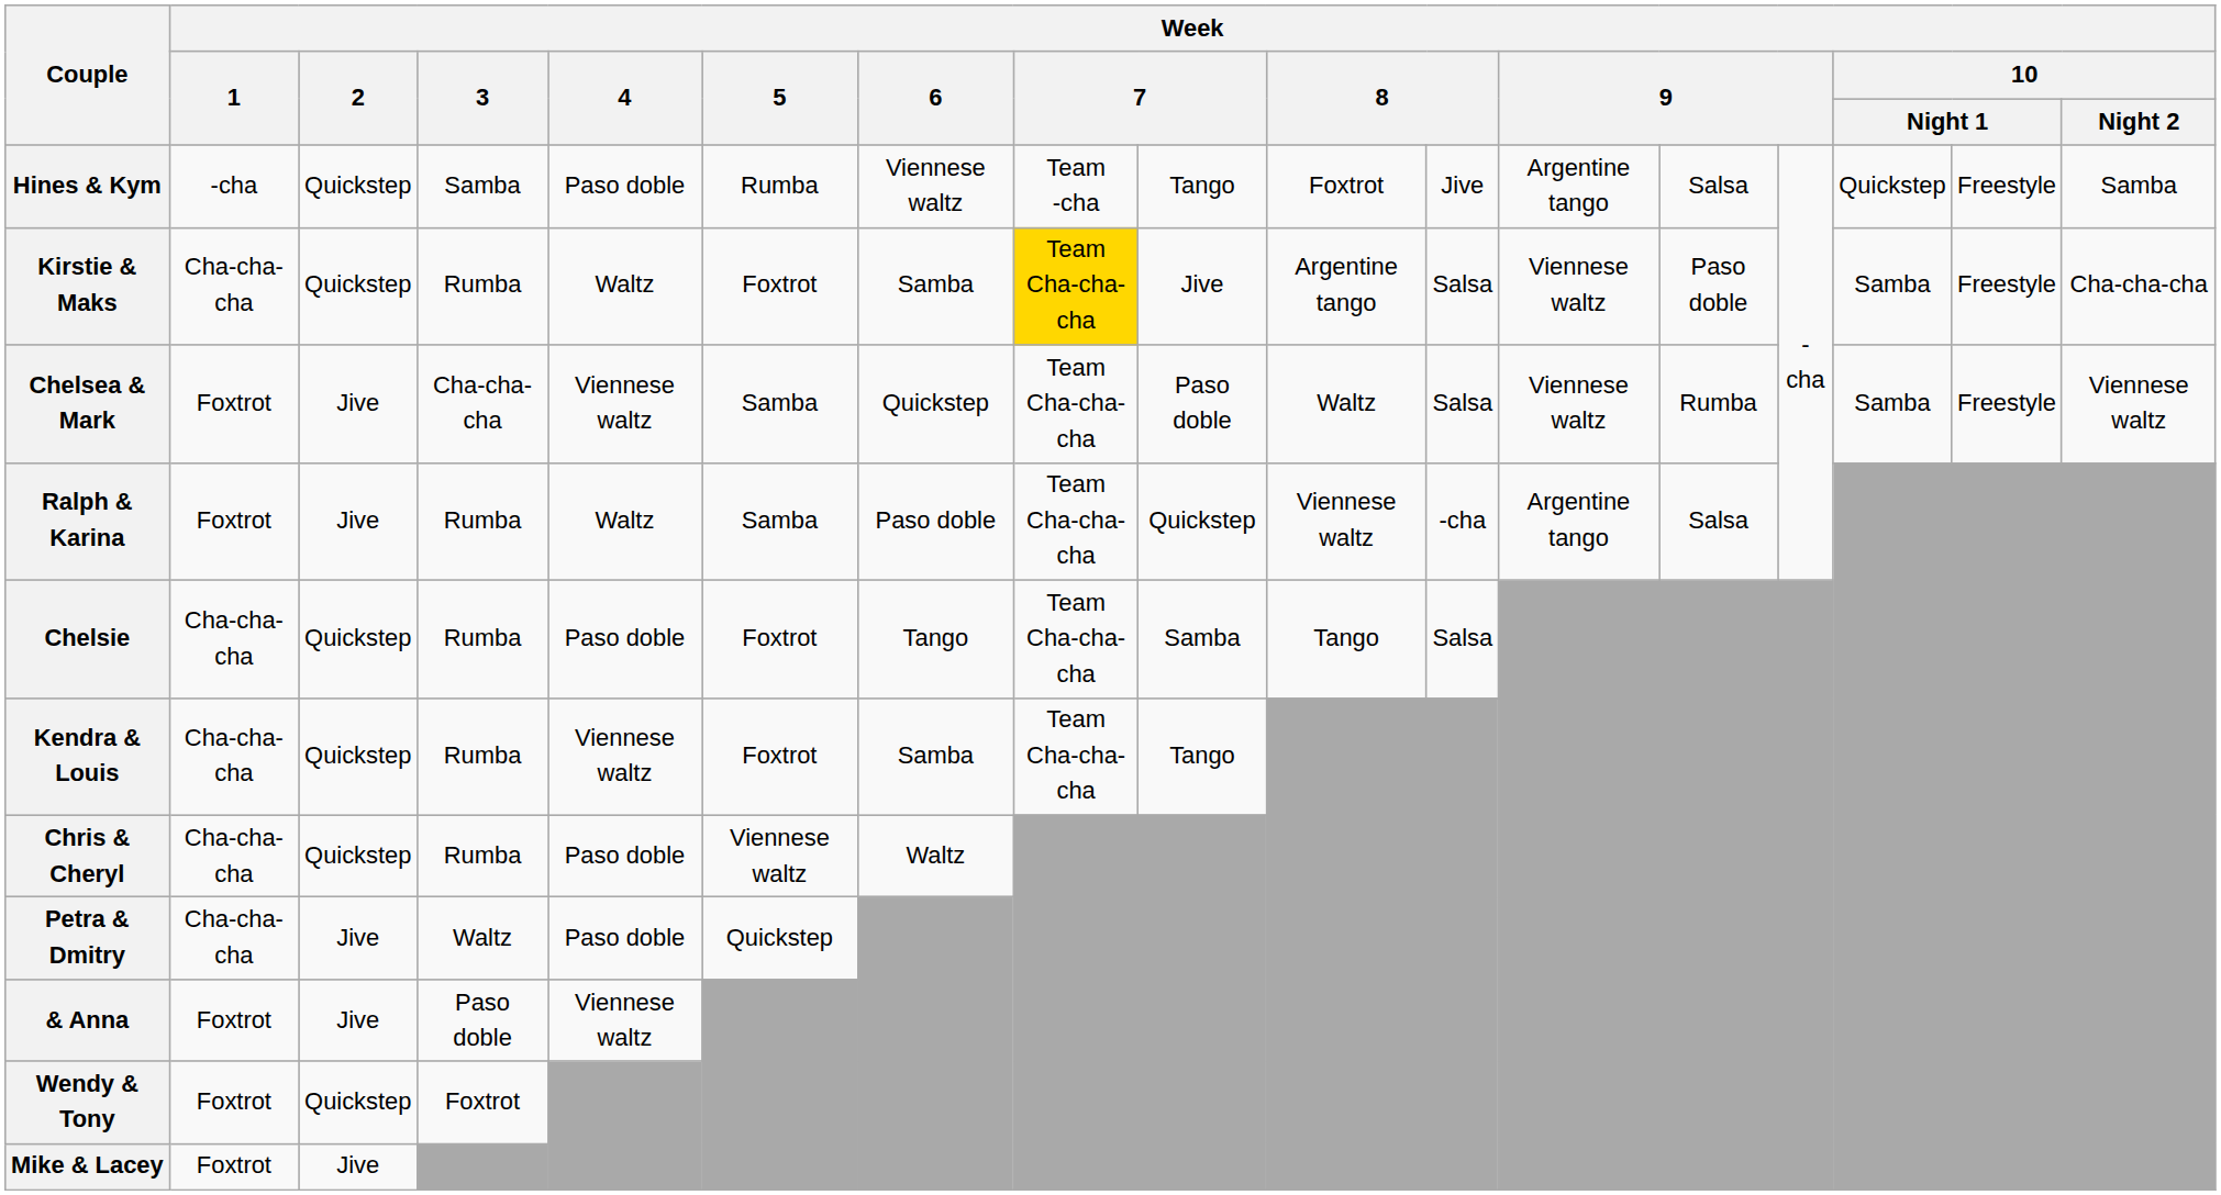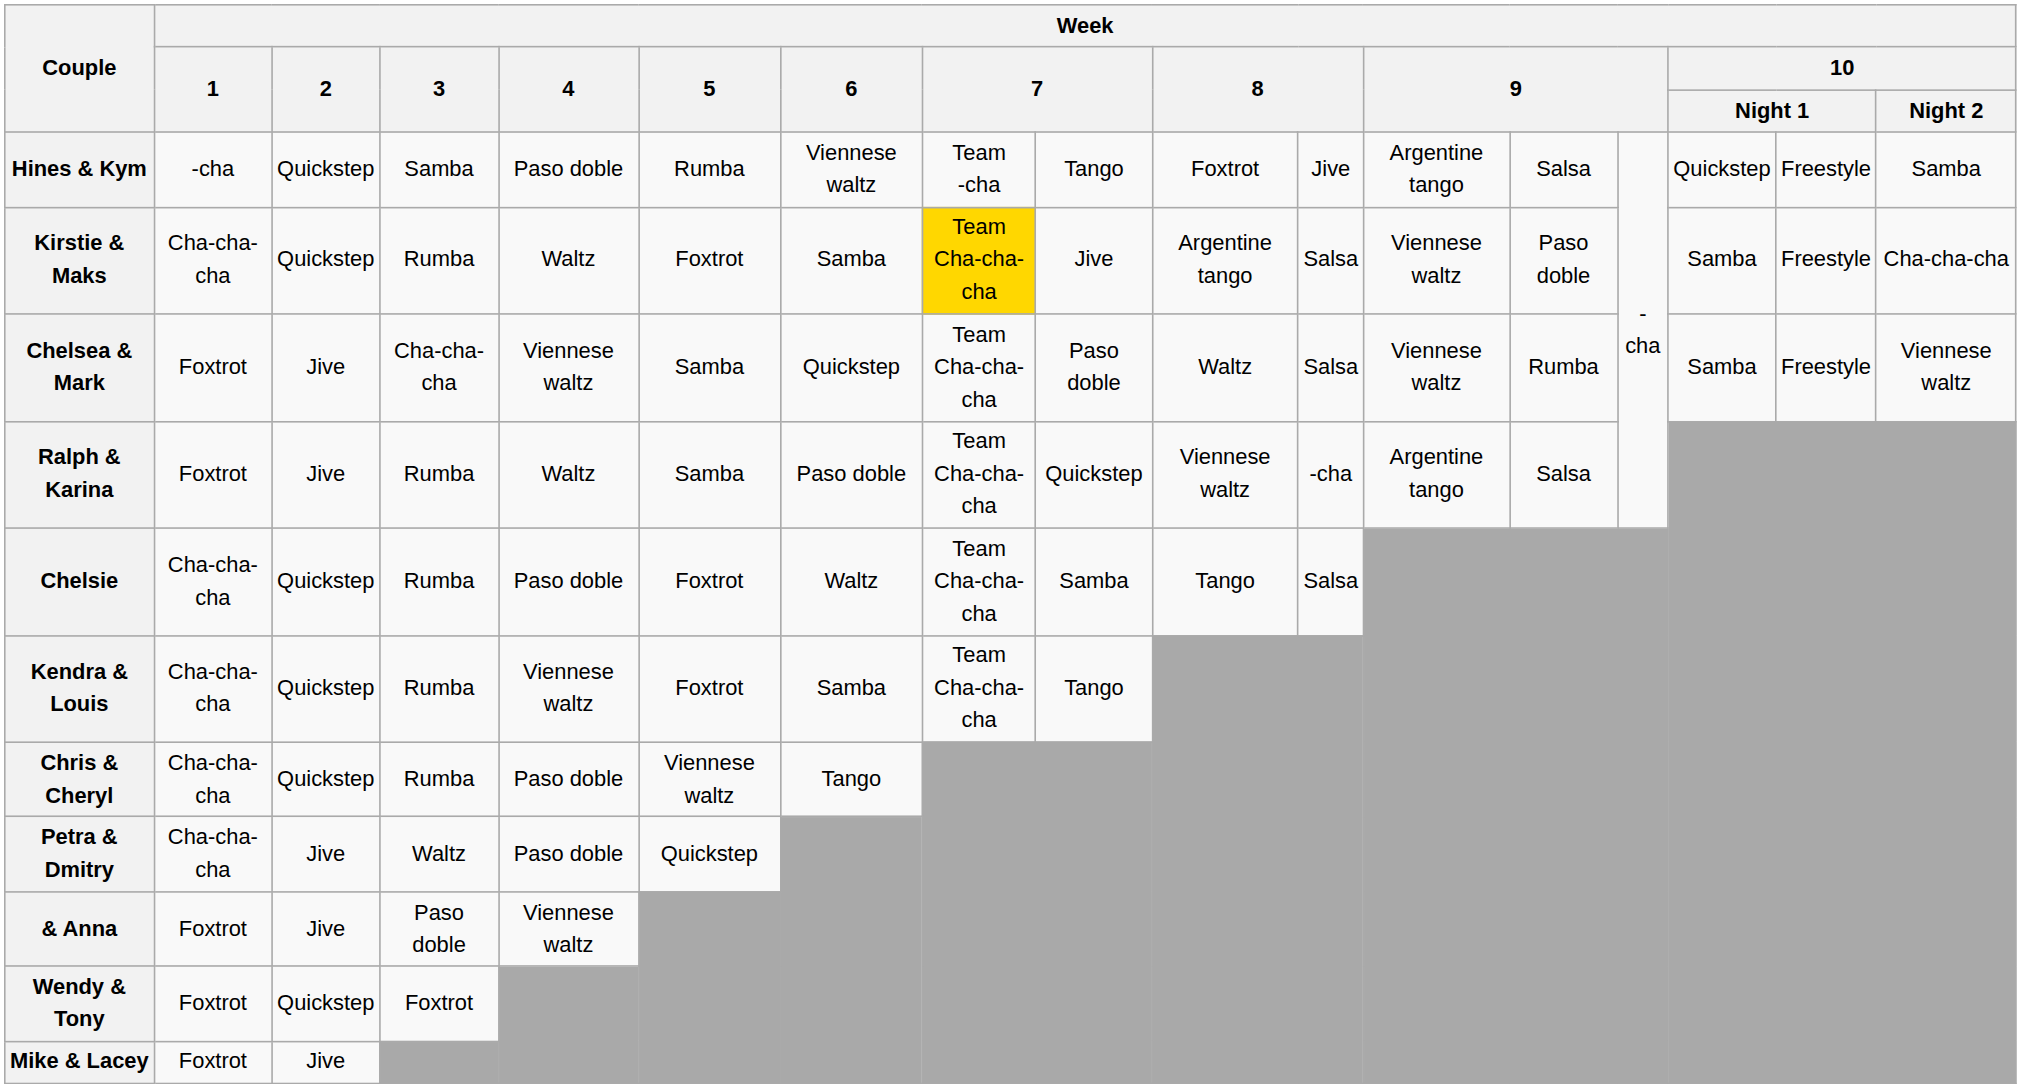 <table class="wikitable unsortable" style="text-align:center; font-size:85%; line-height:20px">
 <tr>
 <th scope="col" rowspan="3">Couple</th>
 <th colspan="16">Week</th>
 </tr>
 <tr>
 <th rowspan="2" scope="col">1</th>
 <th rowspan="2" scope="col">2</th>
 <th rowspan="2" scope="col">3</th>
 <th rowspan="2" scope="col">4</th>
 <th rowspan="2" scope="col">5</th>
 <th rowspan="2" scope="col">6</th>
 <th colspan="2" rowspan="2" scope="col">7</th>
 <th colspan="2" rowspan="2" scope="col">8</th>
 <th colspan="3" rowspan="2" scope="col">9</th>
 <th colspan="3" scope="col">10</th>
 </tr>
 <tr>
 <th colspan="2">Night 1</th>
 <th>Night 2</th>
 </tr>
 <tr>
 <th scope="row">Hines & Kym</th>
 <td>-cha</td>
 <td>Quickstep</td>
 <td>Samba</td>
 <td>Paso doble</td>
 <td>Rumba</td>
 <td>Viennese waltz</td>
 <td>Team<br>-cha</td>
 <td>Tango</td>
 <td>Foxtrot</td>
 <td>Jive</td>
 <td>Argentine tango</td>
 <td>Salsa</td>
 <td rowspan="4">-cha<br></td>
 <td>Quickstep</td>
 <td>Freestyle</td>
 <td>Samba</td>
 </tr>
 <tr>
 <th scope="row">Kirstie & Maks</th>
 <td>Cha-cha-cha</td>
 <td>Quickstep</td>
 <td>Rumba</td>
 <td>Waltz</td>
 <td>Foxtrot</td>
 <td>Samba</td>
 <td style="background: gold;">Team<br>Cha-cha-cha</td>
 <td>Jive</td>
 <td>Argentine tango</td>
 <td>Salsa</td>
 <td>Viennese waltz</td>
 <td>Paso doble</td>
 <td>Samba</td>
 <td>Freestyle</td>
 <td>Cha-cha-cha</td>
 </tr>
 <tr>
 <th scope="row">Chelsea & Mark</th>
 <td>Foxtrot</td>
 <td>Jive</td>
 <td>Cha-cha-cha</td>
 <td>Viennese waltz</td>
 <td>Samba</td>
 <td>Quickstep</td>
 <td>Team<br>Cha-cha-cha</td>
 <td>Paso doble</td>
 <td>Waltz</td>
 <td>Salsa</td>
 <td>Viennese waltz</td>
 <td>Rumba</td>
 <td>Samba</td>
 <td>Freestyle</td>
 <td>Viennese waltz</td>
 </tr>
 <tr>
 <th scope="row">Ralph & Karina</th>
 <td>Foxtrot</td>
 <td>Jive</td>
 <td>Rumba</td>
 <td>Waltz</td>
 <td>Samba</td>
 <td>Paso doble</td>
 <td>Team<br>Cha-cha-cha</td>
 <td>Quickstep</td>
 <td>Viennese waltz</td>
 <td>-cha</td>
 <td>Argentine tango</td>
 <td>Salsa</td>
 <td colspan="3" rowspan="8" style="background:darkgray"></td>
 </tr>
 <tr>
 <th scope="row"> Chelsie</th>
 <td>Cha-cha-cha</td>
 <td>Quickstep</td>
 <td>Rumba</td>
 <td>Paso doble</td>
 <td>Foxtrot</td>
-<td>Tango</td>
+<td>Waltz</td>
 <td>Team<br>Cha-cha-cha</td>
 <td>Samba</td>
 <td>Tango</td>
 <td>Salsa</td>
 <td colspan="3" rowspan="7" style="background:darkgray"></td>
 </tr>
 <tr>
 <th scope="row">Kendra & Louis</th>
 <td>Cha-cha-cha</td>
 <td>Quickstep</td>
 <td>Rumba</td>
 <td>Viennese waltz</td>
 <td>Foxtrot</td>
 <td>Samba</td>
 <td>Team<br>Cha-cha-cha</td>
 <td>Tango</td>
 <td colspan="2" rowspan="6" style="background:darkgray"></td>
 </tr>
 <tr>
 <th scope="row">Chris & Cheryl</th>
 <td>Cha-cha-cha</td>
 <td>Quickstep</td>
 <td>Rumba</td>
 <td>Paso doble</td>
 <td>Viennese waltz</td>
-<td>Waltz</td>
+<td>Tango</td>
 <td colspan="2" rowspan="5" style="background:darkgray"></td>
 </tr>
 <tr>
 <th scope="row">Petra & Dmitry</th>
 <td>Cha-cha-cha</td>
 <td>Jive</td>
 <td>Waltz</td>
 <td>Paso doble</td>
 <td>Quickstep</td>
 <td rowspan="4" style="background:darkgray"></td>
 </tr>
 <tr>
 <th scope="row"> & Anna</th>
 <td>Foxtrot</td>
 <td>Jive</td>
 <td>Paso doble</td>
 <td>Viennese waltz</td>
 <td rowspan="3" style="background:darkgray"></td>
 </tr>
 <tr>
 <th scope="row">Wendy & Tony</th>
 <td>Foxtrot</td>
 <td>Quickstep</td>
 <td>Foxtrot</td>
 <td rowspan="2" style="background:darkgray"></td>
 </tr>
 <tr>
 <th scope="row">Mike & Lacey</th>
 <td>Foxtrot</td>
 <td>Jive</td>
 <td style="background:darkgray"></td>
 </tr>
 </table>
